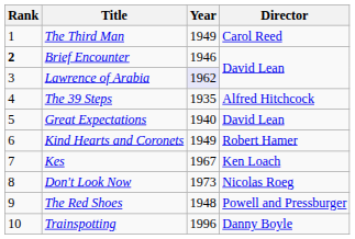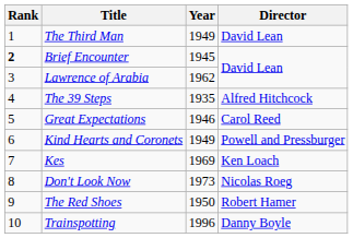 <table class="sortable wikitable">
 <tr>
 <th>Rank</th>
 <th>Title</th>
 <th>Year</th>
 <th>Director</th>
 </tr>
 <tr>
 <td>1</td>
 <td><em><a href='#'>The Third Man</a></em></td>
 <td>1949</td>
-<td><a href='#'>Carol Reed</a></td>
+<td><a href='#'>David Lean</a></td>
 </tr>
 <tr>
 <td><strong>2</strong></td>
 <td><em><a href='#'>Brief Encounter</a></em></td>
-<td>1946</td>
+<td>1945</td>
 <td rowspan="2"><a href='#'>David Lean</a></td>
 </tr>
 <tr>
 <td>3</td>
 <td><em><a href='#'>Lawrence of Arabia</a></em></td>
-<td style="background: lavender;">1962</td>
+<td>1962</td>
 </tr>
 <tr>
 <td>4</td>
 <td><em><a href='#'>The 39 Steps</a></em></td>
 <td>1935</td>
 <td><a href='#'>Alfred Hitchcock</a></td>
 </tr>
 <tr>
 <td>5</td>
 <td><em><a href='#'>Great Expectations</a></em></td>
-<td>1940</td>
-<td><a href='#'>David Lean</a></td>
+<td>1946</td>
+<td><a href='#'>Carol Reed</a></td>
 </tr>
 <tr>
 <td>6</td>
 <td><em><a href='#'>Kind Hearts and Coronets</a></em></td>
 <td>1949</td>
-<td><a href='#'>Robert Hamer</a></td>
+<td><a href='#'>Powell and Pressburger</a></td>
 </tr>
 <tr>
 <td>7</td>
 <td><em><a href='#'>Kes</a></em></td>
-<td>1967</td>
+<td>1969</td>
 <td><a href='#'>Ken Loach</a></td>
 </tr>
 <tr>
 <td>8</td>
 <td><em><a href='#'>Don't Look Now</a></em></td>
 <td>1973</td>
 <td><a href='#'>Nicolas Roeg</a></td>
 </tr>
 <tr>
 <td>9</td>
 <td><em><a href='#'>The Red Shoes</a></em></td>
-<td>1948</td>
-<td><a href='#'>Powell and Pressburger</a></td>
+<td>1950</td>
+<td><a href='#'>Robert Hamer</a></td>
 </tr>
 <tr>
 <td>10</td>
 <td><em><a href='#'>Trainspotting</a></em></td>
 <td>1996</td>
 <td><a href='#'>Danny Boyle</a></td>
 </tr>
 </table>
